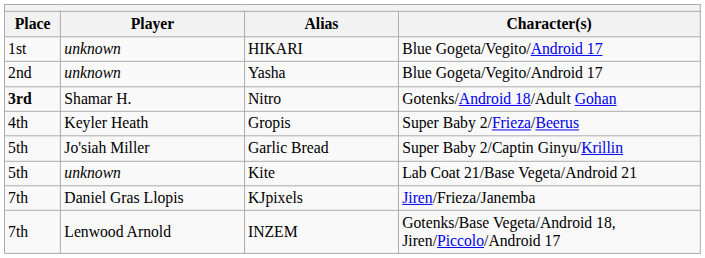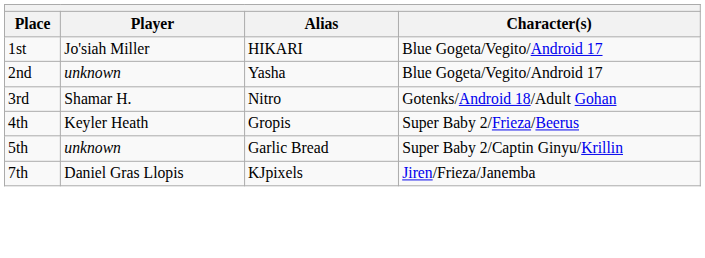 <table class="wikitable">
 <tr>
 <th colspan=4></th>
 </tr>
 <tr>
 <th style="width:50px;">Place</th>
 <th style="width:180px;">Player</th>
 <th style="width:150px;">Alias</th>
 <th style="width:300px;">Character(s)</th>
 </tr>
 <tr>
 <td>1st</td>
-<td> <em>unknown</em></td>
+<td> Jo'siah Miller</td>
 <td>HIKARI</td>
 <td>Blue Gogeta/Vegito/<a href='#'>Android 17</a></td>
 </tr>
 <tr>
 <td>2nd</td>
 <td> <em>unknown</em></td>
 <td>Yasha</td>
 <td>Blue Gogeta/Vegito/Android 17</td>
 </tr>
 <tr>
-<td><strong>3rd</strong></td>
+<td>3rd</td>
 <td> Shamar H.</td>
 <td>Nitro</td>
 <td>Gotenks/<a href='#'>Android 18</a>/Adult <a href='#'>Gohan</a></td>
 </tr>
 <tr>
 <td>4th</td>
 <td> Keyler Heath</td>
 <td>Gropis</td>
 <td>Super Baby 2/<a href='#'>Frieza</a>/<a href='#'>Beerus</a></td>
 </tr>
 <tr>
 <td>5th</td>
-<td> Jo'siah Miller</td>
+<td> <em>unknown</em></td>
 <td>Garlic Bread</td>
 <td>Super Baby 2/Captin Ginyu/<a href='#'>Krillin</a></td>
-</tr>
-<tr>
-<td>5th</td>
-<td> <em>unknown</em></td>
-<td>Kite</td>
-<td>Lab Coat 21/Base Vegeta/Android 21</td>
 </tr>
 <tr>
 <td>7th</td>
 <td> Daniel Gras Llopis</td>
 <td>KJpixels</td>
 <td><a href='#'>Jiren</a>/Frieza/Janemba</td>
 </tr>
-<tr>
-<td>7th</td>
-<td> Lenwood Arnold</td>
-<td>INZEM</td>
-<td>Gotenks/Base Vegeta/Android 18, Jiren/<a href='#'>Piccolo</a>/Android 17</td>
-</tr>
 </table>
